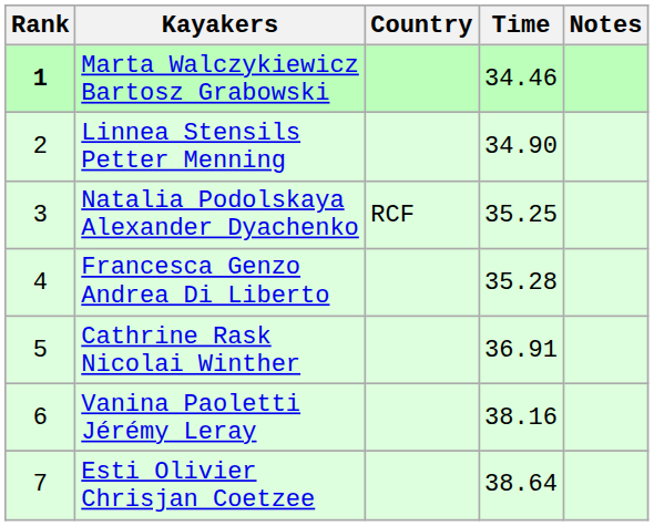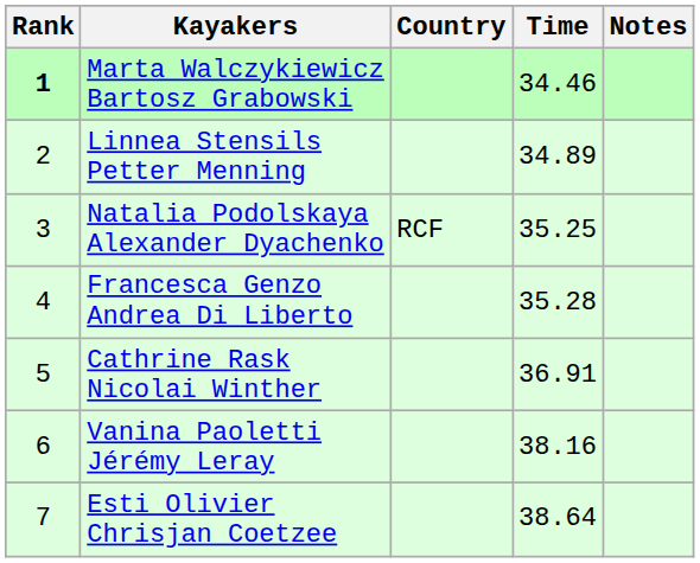 <table class="wikitable" style="text-align:center">
 <tr>
 <th>Rank</th>
 <th>Kayakers</th>
 <th>Country</th>
 <th>Time</th>
 <th>Notes</th>
 </tr>
 <tr bgcolor=bbffbb>
 <td><strong>1</strong></td>
 <td align="left"><a href='#'>Marta Walczykiewicz</a><br><a href='#'>Bartosz Grabowski</a></td>
 <td align="left"></td>
 <td>34.46</td>
 <td></td>
 </tr>
 <tr bgcolor=ddffdd>
 <td>2</td>
 <td align="left"><a href='#'>Linnea Stensils</a><br><a href='#'>Petter Menning</a></td>
 <td align="left"></td>
-<td>34.90</td>
+<td>34.89</td>
 <td></td>
 </tr>
 <tr bgcolor=ddffdd>
 <td>3</td>
 <td align="left"><a href='#'>Natalia Podolskaya</a><br><a href='#'>Alexander Dyachenko</a></td>
 <td align="left"> RCF</td>
 <td>35.25</td>
 <td></td>
 </tr>
 <tr bgcolor=ddffdd>
 <td>4</td>
 <td align="left"><a href='#'>Francesca Genzo</a><br><a href='#'>Andrea Di Liberto</a></td>
 <td align="left"></td>
 <td>35.28</td>
 <td></td>
 </tr>
 <tr bgcolor=ddffdd>
 <td>5</td>
 <td align="left"><a href='#'>Cathrine Rask</a><br><a href='#'>Nicolai Winther</a></td>
 <td align="left"></td>
 <td>36.91</td>
 <td></td>
 </tr>
 <tr bgcolor=ddffdd>
 <td>6</td>
 <td align="left"><a href='#'>Vanina Paoletti</a><br><a href='#'>Jérémy Leray</a></td>
 <td align="left"></td>
 <td>38.16</td>
 <td></td>
 </tr>
 <tr bgcolor=ddffdd>
 <td>7</td>
 <td align="left"><a href='#'>Esti Olivier</a><br><a href='#'>Chrisjan Coetzee</a></td>
 <td align="left"></td>
 <td>38.64</td>
 <td></td>
 </tr>
 </table>
